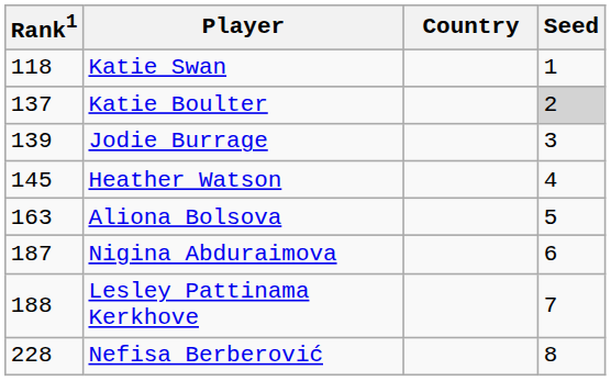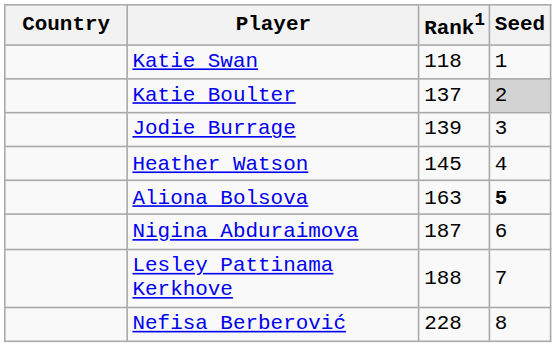 <table class="sortable wikitable">
 <tr>
+<th width="70">Country</th>
+<th width="175">Player</th>
 <th>Rank<sup>1</sup></th>
-<th width="175">Player</th>
-<th width="70">Country</th>
 <th>Seed</th>
 </tr>
 <tr>
+<td></td>
+<td><a href='#'>Katie Swan</a></td>
 <td>118</td>
-<td><a href='#'>Katie Swan</a></td>
-<td></td>
 <td>1</td>
 </tr>
 <tr>
+<td></td>
+<td><a href='#'>Katie Boulter</a></td>
 <td>137</td>
-<td><a href='#'>Katie Boulter</a></td>
-<td></td>
 <td style="background: lightgrey;">2</td>
 </tr>
 <tr>
+<td></td>
+<td><a href='#'>Jodie Burrage</a></td>
 <td>139</td>
-<td><a href='#'>Jodie Burrage</a></td>
-<td></td>
 <td>3</td>
 </tr>
 <tr>
+<td></td>
+<td><a href='#'>Heather Watson</a></td>
 <td>145</td>
-<td><a href='#'>Heather Watson</a></td>
-<td></td>
 <td>4</td>
 </tr>
 <tr>
+<td></td>
+<td><a href='#'>Aliona Bolsova</a></td>
 <td>163</td>
-<td><a href='#'>Aliona Bolsova</a></td>
-<td></td>
-<td>5</td>
+<td><strong>5</strong></td>
 </tr>
 <tr>
+<td></td>
+<td><a href='#'>Nigina Abduraimova</a></td>
 <td>187</td>
-<td><a href='#'>Nigina Abduraimova</a></td>
-<td></td>
 <td>6</td>
 </tr>
 <tr>
+<td></td>
+<td><a href='#'>Lesley Pattinama Kerkhove</a></td>
 <td>188</td>
-<td><a href='#'>Lesley Pattinama Kerkhove</a></td>
-<td></td>
 <td>7</td>
 </tr>
 <tr>
+<td></td>
+<td><a href='#'>Nefisa Berberović</a></td>
 <td>228</td>
-<td><a href='#'>Nefisa Berberović</a></td>
-<td></td>
 <td>8</td>
 </tr>
 </table>
